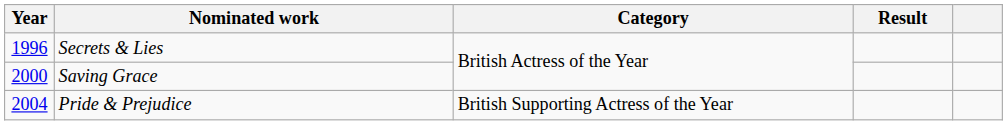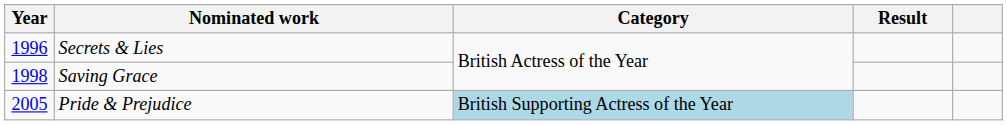 <table class="wikitable" style="width:100%;">
 <tr>
 <th width=5%>Year</th>
 <th style="width:40%;">Nominated work</th>
 <th style="width:40%;">Category</th>
 <th style="width:10%;">Result</th>
 <th width=5%></th>
 </tr>
 <tr>
 <td style="text-align:center;"><a href='#'>1996</a></td>
 <td style="text-align:left;"><em>Secrets & Lies</em></td>
 <td rowspan="2">British Actress of the Year</td>
 <td></td>
 <td style="text-align:center;"></td>
 </tr>
 <tr>
-<td style="text-align:center;"><a href='#'>2000</a></td>
+<td style="text-align:center;"><a href='#'>1998</a></td>
 <td style="text-align:left;"><em>Saving Grace</em></td>
 <td></td>
 <td style="text-align:center;"></td>
 </tr>
 <tr>
-<td style="text-align:center;"><a href='#'>2004</a></td>
+<td style="text-align:center;"><a href='#'>2005</a></td>
 <td style="text-align:left;"><em>Pride & Prejudice</em></td>
-<td>British Supporting Actress of the Year</td>
+<td style="background: lightblue;">British Supporting Actress of the Year</td>
 <td></td>
 <td style="text-align:center;"></td>
 </tr>
 </table>
